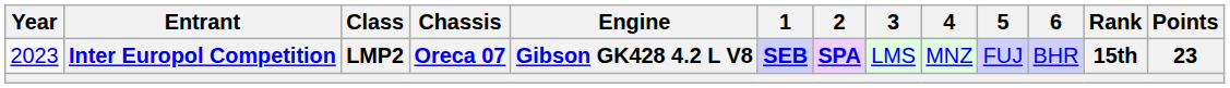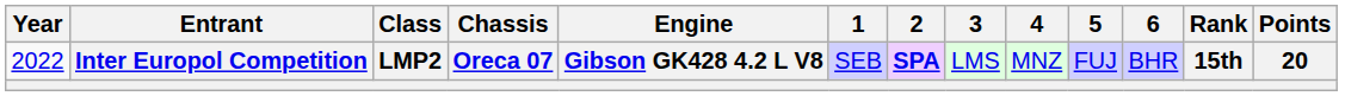 <table class="wikitable" style="text-align:center; font-size:85%">
 <tr>
 <th>Year</th>
 <th>Entrant</th>
 <th>Class</th>
 <th>Chassis</th>
 <th>Engine</th>
 <th>1</th>
 <th>2</th>
 <th>3</th>
 <th>4</th>
 <th>5</th>
 <th>6</th>
 <th>Rank</th>
 <th>Points</th>
 </tr>
 <tr>
-<td><a href='#'>2023</a></td>
+<td><a href='#'>2022</a></td>
 <th nowrap><a href='#'>Inter Europol Competition</a></th>
 <th>LMP2</th>
 <th nowrap><a href='#'>Oreca 07</a></th>
 <th nowrap><a href='#'>Gibson</a> GK428 4.2 L V8</th>
-<td style="background:#CFCFFF;"><strong><a href='#'>SEB</a><br></strong></td>
+<td style="background:#CFCFFF;"><a href='#'>SEB</a><br></td>
 <td style="background:#EFCFFF;"><strong><a href='#'>SPA</a><br></strong></td>
 <td style="background:#DFFFDF;"><a href='#'>LMS</a><br></td>
 <td style="background:#DFFFDF;"><a href='#'>MNZ</a><br></td>
 <td style="background:#CFCFFF;"><a href='#'>FUJ</a><br></td>
 <td style="background:#CFCFFF;"><a href='#'>BHR</a><br></td>
 <th>15th</th>
-<th>23</th>
+<th>20</th>
 </tr>
 <tr>
 <th colspan="13"></th>
 </tr>
 </table>
